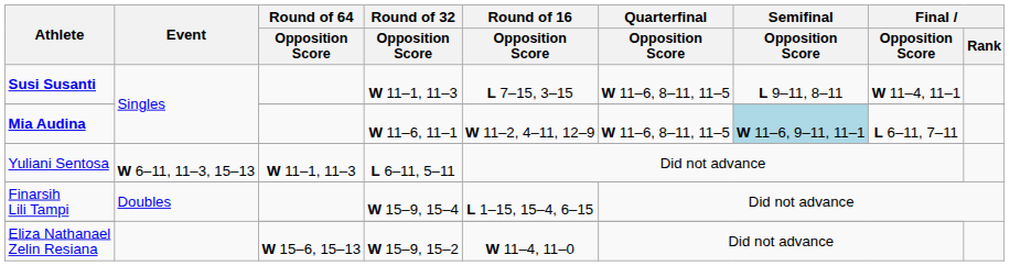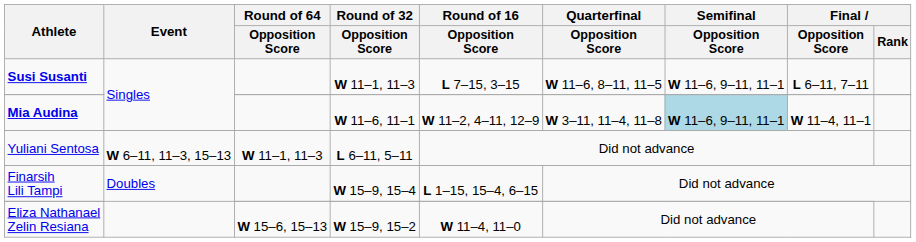 <table class=wikitable style="font-size:90%">
 <tr>
 <th rowspan="2">Athlete</th>
 <th rowspan="2">Event</th>
 <th>Round of 64</th>
 <th>Round of 32</th>
 <th>Round of 16</th>
 <th>Quarterfinal</th>
 <th>Semifinal</th>
 <th colspan=2>Final / </th>
 </tr>
 <tr style="font-size:95%">
 <th>Opposition<br>Score</th>
 <th>Opposition<br>Score</th>
 <th>Opposition<br>Score</th>
 <th>Opposition<br>Score</th>
 <th>Opposition<br>Score</th>
 <th>Opposition<br>Score</th>
 <th>Rank</th>
 </tr>
 <tr align=center>
 <td align=left><strong><a href='#'>Susi Susanti</a></strong></td>
 <td align=left rowspan=3><a href='#'>Singles</a></td>
 <td></td>
 <td><br><strong>W</strong> 11–1, 11–3</td>
 <td><br><strong>L</strong> 7–15, 3–15</td>
 <td><br><strong>W</strong> 11–6, 8–11, 11–5</td>
-<td><br><strong>L</strong> 9–11, 8–11</td>
-<td><br><strong>W</strong> 11–4, 11–1</td>
+<td><br><strong>W</strong> 11–6, 9–11, 11–1</td>
+<td><br><strong>L</strong> 6–11, 7–11</td>
 <td></td>
 </tr>
 <tr>
 </tr>
 <tr align=center>
 <td align=left><strong><a href='#'>Mia Audina</a></strong></td>
 <td></td>
 <td><br><strong>W</strong> 11–6, 11–1</td>
 <td><br><strong>W</strong> 11–2, 4–11, 12–9</td>
-<td><br><strong>W</strong> 11–6, 8–11, 11–5</td>
+<td><br><strong>W</strong> 3–11, 11–4, 11–8</td>
 <td style="background: lightblue;"><br><strong>W</strong> 11–6, 9–11, 11–1</td>
-<td><br><strong>L</strong> 6–11, 7–11</td>
+<td><br><strong>W</strong> 11–4, 11–1</td>
 <td></td>
 </tr>
 <tr>
 </tr>
 <tr align=center>
 <td align=left><a href='#'>Yuliani Sentosa</a></td>
 <td><br><strong>W</strong> 6–11, 11–3, 15–13</td>
 <td><br><strong>W</strong> 11–1, 11–3</td>
 <td><br><strong>L</strong> 6–11, 5–11</td>
 <td colspan=4>Did not advance</td>
 </tr>
 <tr>
 </tr>
 <tr align=center>
 <td align=left><a href='#'>Finarsih</a> <br> <a href='#'>Lili Tampi</a></td>
 <td align=left rowspan=2><a href='#'>Doubles</a></td>
 <td></td>
 <td><br><strong>W</strong> 15–9, 15–4</td>
 <td><br><strong>L</strong> 1–15, 15–4, 6–15</td>
 <td colspan=4>Did not advance</td>
 </tr>
 <tr>
 </tr>
 <tr align=center>
 <td align=left><a href='#'>Eliza Nathanael</a> <br> <a href='#'>Zelin Resiana</a></td>
 <td></td>
 <td><br><strong>W</strong> 15–6, 15–13</td>
 <td><br><strong>W</strong> 15–9, 15–2</td>
 <td><br><strong>W</strong> 11–4, 11–0</td>
 <td colspan=3>Did not advance</td>
 </tr>
 </table>
